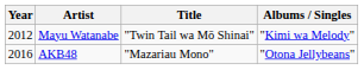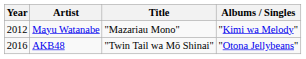 <table class="wikitable sortable">
 <tr>
 <th>Year</th>
 <th>Artist</th>
 <th>Title</th>
 <th>Albums / Singles</th>
 </tr>
 <tr>
 <td>2012</td>
 <td><a href='#'>Mayu Watanabe</a></td>
-<td>"Twin Tail wa Mō Shinai"</td>
+<td>"Mazariau Mono"</td>
 <td>"<a href='#'>Kimi wa Melody</a>"</td>
 </tr>
 <tr>
 <td>2016</td>
 <td><a href='#'>AKB48</a></td>
-<td>"Mazariau Mono"</td>
+<td>"Twin Tail wa Mō Shinai"</td>
 <td>"<a href='#'>Otona Jellybeans</a>"</td>
 </tr>
 </table>
